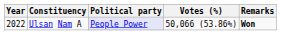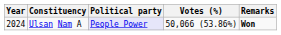 <table class="wikitable">
 <tr>
 <th>Year</th>
 <th>Constituency</th>
 <th>Political party</th>
 <th>Votes (%)</th>
 <th>Remarks</th>
 </tr>
 <tr>
-<td>2022</td>
+<td>2024</td>
 <td><a href='#'>Ulsan</a> <a href='#'>Nam</a> A</td>
 <td style="background: lavender;"><a href='#'>People Power</a></td>
 <td>50,066 (53.86%)</td>
 <td><strong>Won</strong></td>
 </tr>
 </table>
